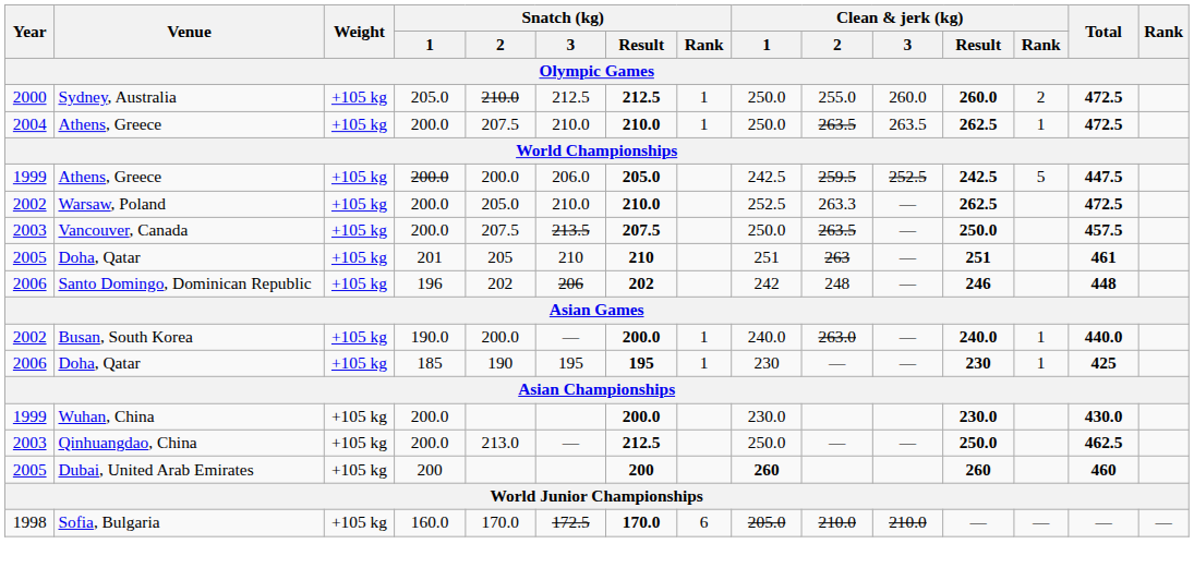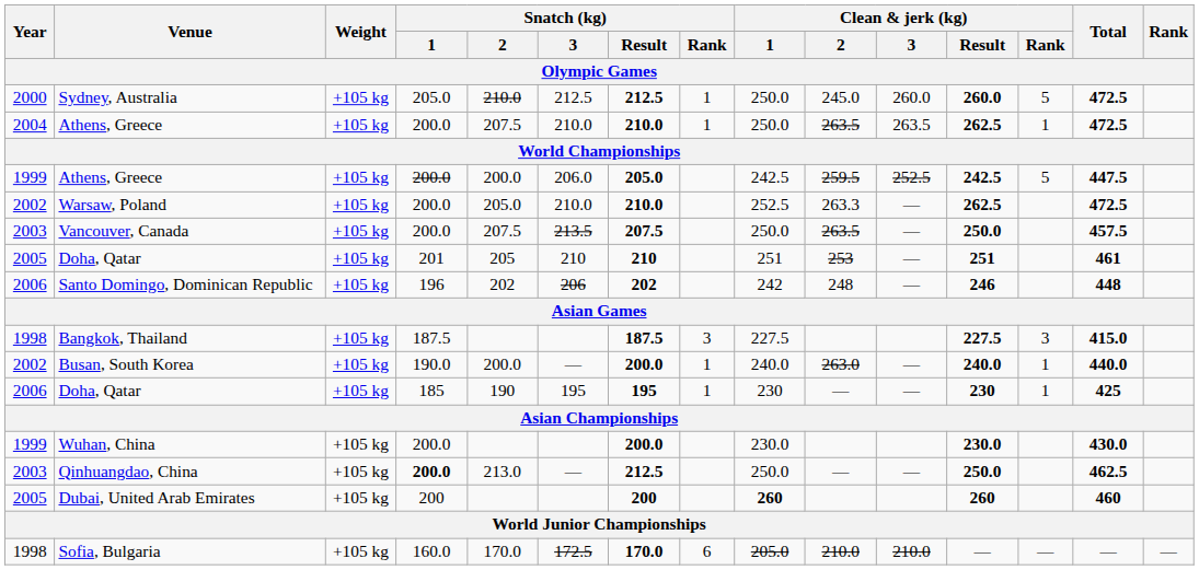 <table class = "wikitable" style="text-align:center;">
 <tr>
 <th rowspan=2 width=40>Year</th>
 <th rowspan=2 width=250>Venue</th>
 <th rowspan=2 width=60>Weight</th>
 <th colspan=5>Snatch (kg)</th>
 <th colspan=5>Clean & jerk (kg)</th>
 <th rowspan=2 width=60>Total</th>
 <th rowspan=2 width=40>Rank</th>
 </tr>
 <tr>
 <th width=60>1</th>
 <th width=60>2</th>
 <th width=60>3</th>
 <th width=60>Result</th>
 <th width=45>Rank</th>
 <th width=60>1</th>
 <th width=60>2</th>
 <th width=60>3</th>
 <th width=60>Result</th>
 <th width=45>Rank</th>
 </tr>
 <tr>
 <th colspan=15><a href='#'>Olympic Games</a></th>
 </tr>
 <tr>
 <td><a href='#'>2000</a></td>
 <td align=left> <a href='#'>Sydney</a>, Australia</td>
 <td><a href='#'>+105 kg</a></td>
 <td>205.0</td>
 <td><s>210.0</s></td>
 <td>212.5</td>
 <td><strong>212.5</strong></td>
 <td>1</td>
 <td>250.0</td>
-<td>255.0</td>
+<td>245.0</td>
 <td>260.0</td>
 <td><strong>260.0</strong></td>
-<td>2</td>
+<td>5</td>
 <td><strong>472.5</strong></td>
 <td><strong></strong></td>
 </tr>
 <tr>
 <td><a href='#'>2004</a></td>
 <td align=left> <a href='#'>Athens</a>, Greece</td>
 <td><a href='#'>+105 kg</a></td>
 <td>200.0</td>
 <td>207.5</td>
 <td>210.0</td>
 <td><strong>210.0</strong></td>
 <td>1</td>
 <td>250.0</td>
 <td><s>263.5</s></td>
 <td>263.5</td>
 <td><strong>262.5</strong></td>
 <td>1</td>
 <td><strong>472.5</strong></td>
 <td></td>
 </tr>
 <tr>
 <th colspan=15><a href='#'>World Championships</a></th>
 </tr>
 <tr>
 <td><a href='#'>1999</a></td>
 <td align=left> <a href='#'>Athens</a>, Greece</td>
 <td><a href='#'>+105 kg</a></td>
 <td><s>200.0</s></td>
 <td>200.0</td>
 <td>206.0</td>
 <td><strong>205.0</strong></td>
 <td><strong></strong></td>
 <td>242.5</td>
 <td><s>259.5</s></td>
 <td><s>252.5</s></td>
 <td><strong>242.5</strong></td>
 <td>5</td>
 <td><strong>447.5</strong></td>
 <td><strong></strong></td>
 </tr>
 <tr>
 <td><a href='#'>2002</a></td>
 <td align=left> <a href='#'>Warsaw</a>, Poland</td>
 <td><a href='#'>+105 kg</a></td>
 <td>200.0</td>
 <td>205.0</td>
 <td>210.0</td>
 <td><strong>210.0</strong></td>
 <td><strong></strong></td>
 <td>252.5</td>
 <td>263.3</td>
 <td>—</td>
 <td><strong>262.5</strong></td>
 <td><strong></strong></td>
 <td><strong>472.5</strong></td>
 <td><strong></strong></td>
 </tr>
 <tr>
 <td><a href='#'>2003</a></td>
 <td align=left> <a href='#'>Vancouver</a>, Canada</td>
 <td><a href='#'>+105 kg</a></td>
 <td>200.0</td>
 <td>207.5</td>
 <td><s>213.5</s></td>
 <td><strong>207.5</strong></td>
 <td><strong></strong></td>
 <td>250.0</td>
 <td><s>263.5</s></td>
 <td>—</td>
 <td><strong>250.0</strong></td>
 <td><strong></strong></td>
 <td><strong>457.5</strong></td>
 <td><strong></strong></td>
 </tr>
 <tr>
 <td><a href='#'>2005</a></td>
 <td align=left> <a href='#'>Doha</a>, Qatar</td>
 <td><a href='#'>+105 kg</a></td>
 <td>201</td>
 <td>205</td>
 <td>210</td>
 <td><strong>210</strong></td>
 <td><strong></strong></td>
 <td>251</td>
-<td><s>263</s></td>
+<td><s>253</s></td>
 <td>—</td>
 <td><strong>251</strong></td>
 <td><strong></strong></td>
 <td><strong>461</strong></td>
 <td><strong></strong></td>
 </tr>
 <tr>
 <td><a href='#'>2006</a></td>
 <td align=left> <a href='#'>Santo Domingo</a>, Dominican Republic</td>
 <td><a href='#'>+105 kg</a></td>
 <td>196</td>
 <td>202</td>
 <td><s>206</s></td>
 <td><strong>202</strong></td>
 <td><strong></strong></td>
 <td>242</td>
 <td>248</td>
 <td>—</td>
 <td><strong>246</strong></td>
 <td><strong></strong></td>
 <td><strong>448</strong></td>
 <td><strong></strong></td>
 </tr>
 <tr>
 <th colspan=15><a href='#'>Asian Games</a></th>
+</tr>
+<tr>
+<td><a href='#'>1998</a></td>
+<td align=left> <a href='#'>Bangkok</a>, Thailand</td>
+<td><a href='#'>+105 kg</a></td>
+<td>187.5</td>
+<td></td>
+<td></td>
+<td><strong>187.5</strong></td>
+<td>3</td>
+<td>227.5</td>
+<td></td>
+<td></td>
+<td><strong>227.5</strong></td>
+<td>3</td>
+<td><strong>415.0</strong></td>
+<td><strong></strong></td>
 </tr>
 <tr>
 <td><a href='#'>2002</a></td>
 <td align=left> <a href='#'>Busan</a>, South Korea</td>
 <td><a href='#'>+105 kg</a></td>
 <td>190.0</td>
 <td>200.0</td>
 <td>—</td>
 <td><strong>200.0</strong></td>
 <td>1</td>
 <td>240.0</td>
 <td><s>263.0</s></td>
 <td>—</td>
 <td><strong>240.0</strong></td>
 <td>1</td>
 <td><strong>440.0</strong></td>
 <td><em></em></td>
 </tr>
 <tr>
 <td><a href='#'>2006</a></td>
 <td align=left> <a href='#'>Doha</a>, Qatar</td>
 <td><a href='#'>+105 kg</a></td>
 <td>185</td>
 <td>190</td>
 <td>195</td>
 <td><strong>195</strong></td>
 <td>1</td>
 <td>230</td>
 <td>—</td>
 <td>—</td>
 <td><strong>230</strong></td>
 <td>1</td>
 <td><strong>425</strong></td>
 <td><strong></strong></td>
 </tr>
 <tr>
 <th colspan=15><a href='#'>Asian Championships</a></th>
 </tr>
 <tr>
 <td><a href='#'>1999</a></td>
 <td align=left> <a href='#'>Wuhan</a>, China</td>
 <td>+105 kg</td>
 <td>200.0</td>
 <td></td>
 <td></td>
 <td><strong>200.0</strong></td>
 <td><strong></strong></td>
 <td>230.0</td>
 <td></td>
 <td></td>
 <td><strong>230.0</strong></td>
 <td><strong></strong></td>
 <td><strong>430.0</strong></td>
 <td><strong></strong></td>
 </tr>
 <tr>
 <td><a href='#'>2003</a></td>
 <td align=left> <a href='#'>Qinhuangdao</a>, China</td>
 <td>+105 kg</td>
-<td>200.0</td>
+<td><strong>200.0</strong></td>
 <td>213.0</td>
 <td>—</td>
 <td><strong>212.5</strong></td>
 <td></td>
 <td>250.0</td>
 <td>—</td>
 <td>—</td>
 <td><strong>250.0</strong></td>
 <td><strong></strong></td>
 <td><strong>462.5</strong></td>
 <td><strong></strong></td>
 </tr>
 <tr>
 <td><a href='#'>2005</a></td>
 <td align=left> <a href='#'>Dubai</a>, United Arab Emirates</td>
 <td>+105 kg</td>
 <td>200</td>
 <td></td>
 <td></td>
 <td><strong>200</strong></td>
 <td><strong></strong></td>
 <td><strong>260</strong></td>
 <td></td>
 <td></td>
 <td><strong>260</strong></td>
 <td><strong></strong></td>
 <td><strong>460</strong></td>
 <td><strong></strong></td>
 </tr>
 <tr>
 <th colspan=15>World Junior Championships</th>
 </tr>
 <tr>
 <td>1998</td>
 <td align=left> <a href='#'>Sofia</a>, Bulgaria</td>
 <td>+105 kg</td>
 <td>160.0</td>
 <td>170.0</td>
 <td><s>172.5</s></td>
 <td><strong>170.0</strong></td>
 <td>6</td>
 <td><s>205.0</s></td>
 <td><s>210.0</s></td>
 <td><s>210.0</s></td>
 <td>—</td>
 <td>—</td>
 <td>—</td>
 <td>—</td>
 </tr>
 </table>
